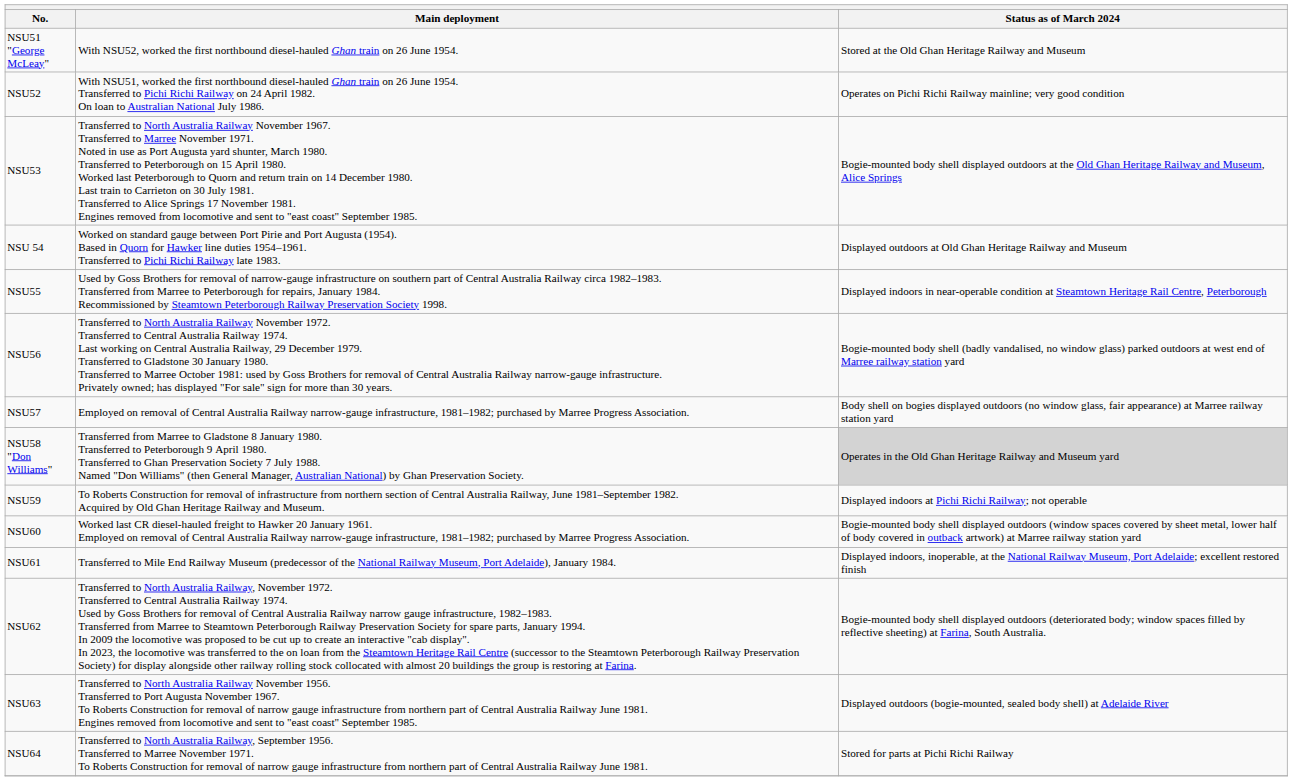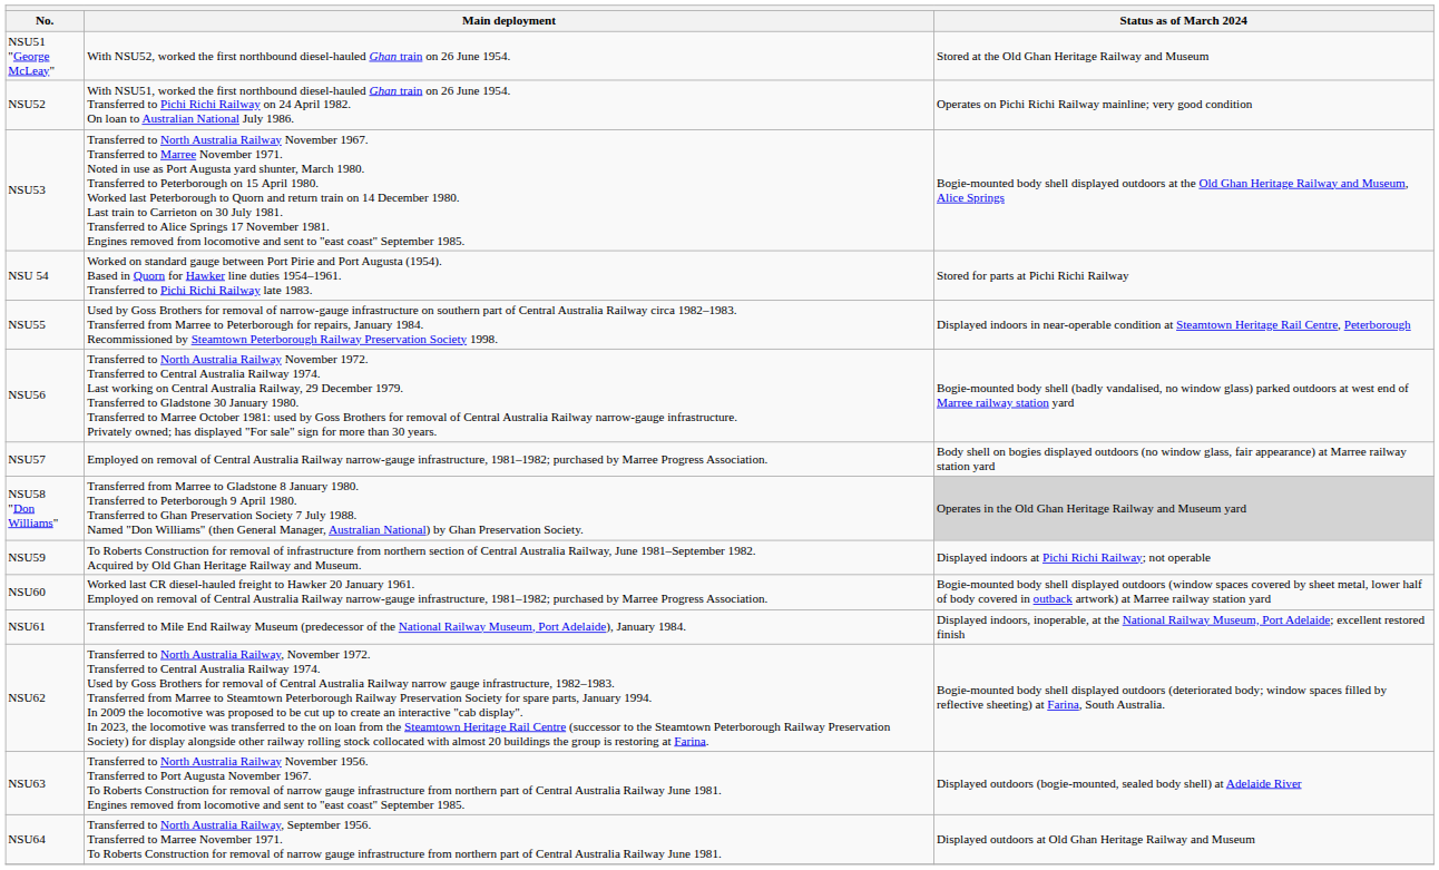 <table class="wikitable floatleft mw-collapsible mw-uncollapsed" border= "1" style= "width:100%; font-size: 86%; float:left; margin-left:2em; margin-right:2em; margin-bottom:2em">
 <tr>
 <th colspan="3"></th>
 </tr>
 <tr>
 <th scope="col">No.</th>
 <th scope="col">Main deployment</th>
 <th scope="col">Status as of March 2024</th>
 </tr>
 <tr>
 <td>NSU51<br>"<a href='#'>George McLeay</a>"</td>
 <td>With NSU52, worked the first northbound diesel-hauled <a href='#'><em>Ghan</em> train</a> on 26 June 1954.</td>
 <td>Stored at the Old Ghan Heritage Railway and Museum</td>
 </tr>
 <tr>
 <td>NSU52</td>
 <td>With NSU51, worked the first northbound diesel-hauled <a href='#'><em>Ghan</em> train</a> on 26 June 1954.<br>Transferred to <a href='#'>Pichi Richi Railway</a> on 24 April 1982.<br>On loan to <a href='#'>Australian National</a> July 1986.</td>
 <td>Operates on Pichi Richi Railway mainline; very good condition</td>
 </tr>
 <tr>
 <td>NSU53</td>
 <td>Transferred to <a href='#'>North Australia Railway</a> November 1967.<br>Transferred to <a href='#'>Marree</a> November 1971.<br>Noted in use as Port Augusta yard shunter, March 1980.<br>Transferred to Peterborough on 15 April 1980.<br>Worked last Peterborough to Quorn and return train on 14 December 1980.<br>Last train to Carrieton on 30 July 1981.<br>Transferred to Alice Springs 17 November 1981.<br>Engines removed from locomotive and sent to "east coast" September 1985.</td>
 <td>Bogie-mounted body shell displayed outdoors at the <a href='#'>Old Ghan Heritage Railway and Museum</a>, <a href='#'>Alice Springs</a></td>
 </tr>
 <tr>
 <td>NSU 54</td>
 <td>Worked on standard gauge between Port Pirie and Port Augusta (1954).<br>Based in <a href='#'>Quorn</a> for <a href='#'>Hawker</a> line duties 1954–1961.<br>Transferred to <a href='#'>Pichi Richi Railway</a> late 1983.</td>
-<td>Displayed outdoors at Old Ghan Heritage Railway and Museum</td>
+<td>Stored for parts at Pichi Richi Railway</td>
 </tr>
 <tr>
 <td>NSU55</td>
 <td>Used by Goss Brothers for removal of narrow-gauge infrastructure on southern part of Central Australia Railway circa 1982–1983.<br>Transferred from Marree to Peterborough for repairs, January 1984.<br>Recommissioned by <a href='#'>Steamtown Peterborough Railway Preservation Society</a> 1998.</td>
 <td>Displayed indoors in near-operable condition at <a href='#'>Steamtown Heritage Rail Centre</a>, <a href='#'>Peterborough</a></td>
 </tr>
 <tr>
 <td>NSU56</td>
 <td>Transferred to <a href='#'>North Australia Railway</a> November 1972.<br>Transferred to Central Australia Railway 1974.<br>Last working on Central Australia Railway, 29 December 1979.<br>Transferred to Gladstone 30 January 1980.<br>Transferred to Marree October 1981: used by Goss Brothers for removal of Central Australia Railway narrow-gauge infrastructure.<br>Privately owned; has displayed "For sale" sign for more than 30 years.</td>
 <td>Bogie-mounted body shell (badly vandalised, no window glass) parked outdoors at west end of <a href='#'>Marree railway station</a> yard</td>
 </tr>
 <tr>
 <td>NSU57</td>
 <td>Employed on removal of Central Australia Railway narrow-gauge infrastructure, 1981–1982; purchased by Marree Progress Association.</td>
 <td>Body shell on bogies displayed outdoors (no window glass, fair appearance) at Marree railway station yard</td>
 </tr>
 <tr>
 <td>NSU58<br>"<a href='#'>Don Williams</a>"</td>
 <td>Transferred from Marree to Gladstone 8 January 1980.<br>Transferred to Peterborough 9 April 1980.<br>Transferred to Ghan Preservation Society 7 July 1988.<br>Named "Don Williams" (then General Manager, <a href='#'>Australian National</a>) by Ghan Preservation Society.</td>
 <td style="background: lightgrey;">Operates in the Old Ghan Heritage Railway and Museum yard</td>
 </tr>
 <tr>
 <td>NSU59</td>
 <td>To Roberts Construction for removal of infrastructure from northern section of Central Australia Railway, June 1981–September 1982.<br>Acquired by Old Ghan Heritage Railway and Museum.</td>
 <td>Displayed indoors at <a href='#'>Pichi Richi Railway</a>; not operable</td>
 </tr>
 <tr>
 <td>NSU60</td>
 <td>Worked last CR diesel-hauled freight to Hawker 20 January 1961.<br>Employed on removal of Central Australia Railway narrow-gauge infrastructure, 1981–1982; purchased by Marree Progress Association.</td>
 <td>Bogie-mounted body shell displayed outdoors (window spaces covered by sheet metal, lower half of body covered in <a href='#'>outback</a> artwork) at Marree railway station yard</td>
 </tr>
 <tr>
 <td>NSU61</td>
 <td>Transferred to Mile End Railway Museum (predecessor of the <a href='#'>National Railway Museum, Port Adelaide</a>), January 1984.</td>
 <td>Displayed indoors, inoperable, at the <a href='#'>National Railway Museum, Port Adelaide</a>; excellent restored finish</td>
 </tr>
 <tr>
 <td>NSU62</td>
 <td>Transferred to <a href='#'>North Australia Railway</a>, November 1972.<br>Transferred to Central Australia Railway 1974.<br>Used by Goss Brothers for removal of Central Australia Railway narrow gauge infrastructure, 1982–1983.<br>Transferred from Marree to Steamtown Peterborough Railway Preservation Society  for spare parts, January 1994.<br>In 2009 the locomotive was proposed to be cut up to create an interactive "cab display".<br>In 2023, the locomotive was transferred to the  on loan from the <a href='#'>Steamtown Heritage Rail Centre</a> (successor to the Steamtown Peterborough Railway Preservation Society) for display alongside other railway rolling stock collocated with almost 20 buildings the group is restoring at <a href='#'>Farina</a>.</td>
 <td>Bogie-mounted body shell displayed outdoors (deteriorated body; window spaces filled by reflective sheeting) at <a href='#'>Farina</a>, South Australia.</td>
 </tr>
 <tr>
 <td>NSU63</td>
 <td>Transferred to <a href='#'>North Australia Railway</a> November 1956.<br>Transferred to Port Augusta November 1967.<br>To Roberts Construction for removal of narrow gauge infrastructure from northern part of Central Australia Railway June 1981.<br>Engines removed from locomotive and sent to "east coast" September 1985.</td>
 <td>Displayed outdoors (bogie-mounted, sealed body shell) at <a href='#'>Adelaide River</a></td>
 </tr>
 <tr>
 <td>NSU64</td>
 <td>Transferred to <a href='#'>North Australia Railway</a>, September 1956.<br>Transferred to Marree November 1971.<br>To Roberts Construction for removal of narrow gauge infrastructure from northern part of Central Australia Railway June 1981.</td>
-<td>Stored for parts at Pichi Richi Railway</td>
+<td>Displayed outdoors at Old Ghan Heritage Railway and Museum</td>
 </tr>
 <tr>
 </tr>
 </table>
